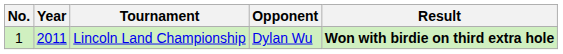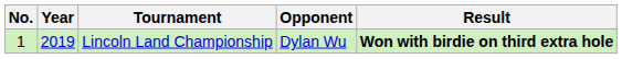 <table class="wikitable" style="font-size:95%;">
 <tr>
 <th>No.</th>
 <th>Year</th>
 <th>Tournament</th>
 <th>Opponent</th>
 <th>Result</th>
 </tr>
 <tr style="background:#D0F0C0;">
 <td align=center>1</td>
-<td><a href='#'>2011</a></td>
+<td><a href='#'>2019</a></td>
 <td><a href='#'>Lincoln Land Championship</a></td>
 <td> <a href='#'>Dylan Wu</a></td>
 <td><strong>Won with birdie on third extra hole</strong></td>
 </tr>
 </table>
